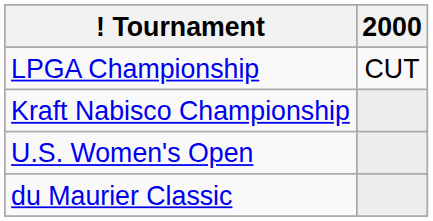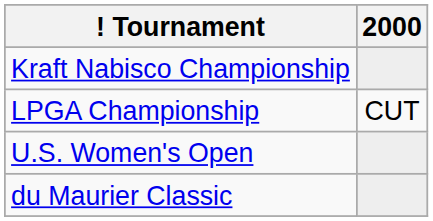 <table class="wikitable" style="font-size:95%;text-align:center;">
 <tr>
 <th>! Tournament</th>
 <th>2000</th>
 </tr>
 <tr>
+<td align=left><a href='#'>Kraft Nabisco Championship</a></td>
+<td style="background:#eeeeee;"></td>
+</tr>
+<tr>
 <td align=left><a href='#'>LPGA Championship</a></td>
 <td>CUT</td>
-</tr>
-<tr>
-<td align=left><a href='#'>Kraft Nabisco Championship</a></td>
-<td style="background:#eeeeee;"></td>
 </tr>
 <tr>
 <td align=left><a href='#'>U.S. Women's Open</a></td>
 <td style="background:#eeeeee;"></td>
 </tr>
 <tr>
 <td align=left><a href='#'>du Maurier Classic</a></td>
 <td style="background:#eeeeee;"></td>
 </tr>
 </table>
